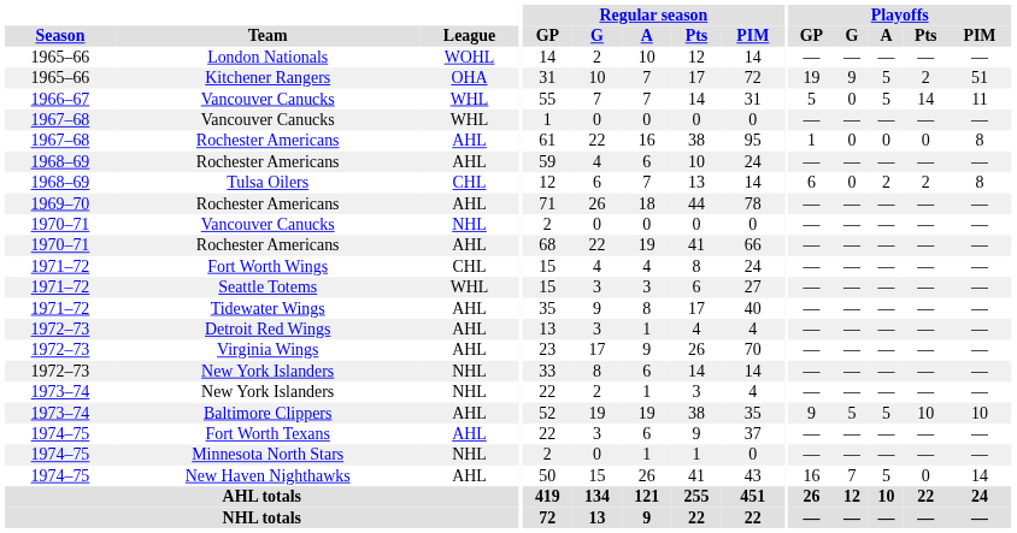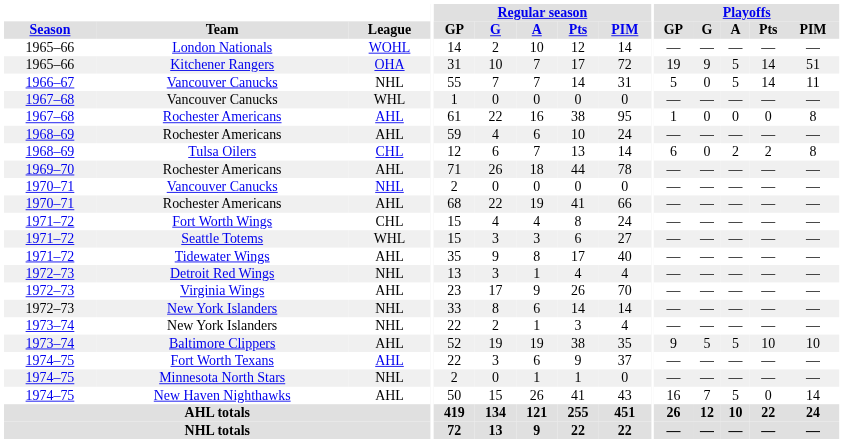 <table border="0" cellpadding="1" cellspacing="0" style="text-align:center; width:60em">
 <tr bgcolor="#e0e0e0">
 <th colspan="3" bgcolor="#ffffff"></th>
 <th rowspan="100" bgcolor="#ffffff"></th>
 <th colspan="5"><a href='#'>Regular season</a></th>
 <th rowspan="100" bgcolor="#ffffff"></th>
 <th colspan="5"><a href='#'>Playoffs</a></th>
 </tr>
 <tr bgcolor="#e0e0e0">
 <th><a href='#'>Season</a></th>
 <th>Team</th>
 <th>League</th>
 <th>GP</th>
 <th><a href='#'>G</a></th>
 <th><a href='#'>A</a></th>
 <th><a href='#'>Pts</a></th>
 <th><a href='#'>PIM</a></th>
 <th>GP</th>
 <th>G</th>
 <th>A</th>
 <th>Pts</th>
 <th>PIM</th>
 </tr>
 <tr>
 <td>1965–66</td>
 <td><a href='#'>London Nationals</a></td>
 <td><a href='#'>WOHL</a></td>
 <td>14</td>
 <td>2</td>
 <td>10</td>
 <td>12</td>
 <td>14</td>
 <td>—</td>
 <td>—</td>
 <td>—</td>
 <td>—</td>
 <td>—</td>
 </tr>
 <tr bgcolor="#f0f0f0">
 <td>1965–66</td>
 <td><a href='#'>Kitchener Rangers</a></td>
 <td><a href='#'>OHA</a></td>
 <td>31</td>
 <td>10</td>
 <td>7</td>
 <td>17</td>
 <td>72</td>
 <td>19</td>
 <td>9</td>
 <td>5</td>
-<td>2</td>
+<td>14</td>
 <td>51</td>
 </tr>
 <tr>
 <td><a href='#'>1966–67</a></td>
 <td><a href='#'>Vancouver Canucks</a></td>
-<td><a href='#'>WHL</a></td>
+<td>NHL</td>
 <td>55</td>
 <td>7</td>
 <td>7</td>
 <td>14</td>
 <td>31</td>
 <td>5</td>
 <td>0</td>
 <td>5</td>
 <td>14</td>
 <td>11</td>
 </tr>
 <tr bgcolor="#f0f0f0">
 <td><a href='#'>1967–68</a></td>
 <td>Vancouver Canucks</td>
 <td>WHL</td>
 <td>1</td>
 <td>0</td>
 <td>0</td>
 <td>0</td>
 <td>0</td>
 <td>—</td>
 <td>—</td>
 <td>—</td>
 <td>—</td>
 <td>—</td>
 </tr>
 <tr>
 <td><a href='#'>1967–68</a></td>
 <td><a href='#'>Rochester Americans</a></td>
 <td><a href='#'>AHL</a></td>
 <td>61</td>
 <td>22</td>
 <td>16</td>
 <td>38</td>
 <td>95</td>
 <td>1</td>
 <td>0</td>
 <td>0</td>
 <td>0</td>
 <td>8</td>
 </tr>
 <tr bgcolor="#f0f0f0">
 <td><a href='#'>1968–69</a></td>
 <td>Rochester Americans</td>
 <td>AHL</td>
 <td>59</td>
 <td>4</td>
 <td>6</td>
 <td>10</td>
 <td>24</td>
 <td>—</td>
 <td>—</td>
 <td>—</td>
 <td>—</td>
 <td>—</td>
 </tr>
 <tr>
 <td><a href='#'>1968–69</a></td>
 <td><a href='#'>Tulsa Oilers</a></td>
 <td><a href='#'>CHL</a></td>
 <td>12</td>
 <td>6</td>
 <td>7</td>
 <td>13</td>
 <td>14</td>
 <td>6</td>
 <td>0</td>
 <td>2</td>
 <td>2</td>
 <td>8</td>
 </tr>
 <tr bgcolor="#f0f0f0">
 <td><a href='#'>1969–70</a></td>
 <td>Rochester Americans</td>
 <td>AHL</td>
 <td>71</td>
 <td>26</td>
 <td>18</td>
 <td>44</td>
 <td>78</td>
 <td>—</td>
 <td>—</td>
 <td>—</td>
 <td>—</td>
 <td>—</td>
 </tr>
 <tr>
 <td><a href='#'>1970–71</a></td>
 <td><a href='#'>Vancouver Canucks</a></td>
 <td><a href='#'>NHL</a></td>
 <td>2</td>
 <td>0</td>
 <td>0</td>
 <td>0</td>
 <td>0</td>
 <td>—</td>
 <td>—</td>
 <td>—</td>
 <td>—</td>
 <td>—</td>
 </tr>
 <tr bgcolor="#f0f0f0">
 <td><a href='#'>1970–71</a></td>
 <td>Rochester Americans</td>
 <td>AHL</td>
 <td>68</td>
 <td>22</td>
 <td>19</td>
 <td>41</td>
 <td>66</td>
 <td>—</td>
 <td>—</td>
 <td>—</td>
 <td>—</td>
 <td>—</td>
 </tr>
 <tr>
 <td><a href='#'>1971–72</a></td>
 <td><a href='#'>Fort Worth Wings</a></td>
 <td>CHL</td>
 <td>15</td>
 <td>4</td>
 <td>4</td>
 <td>8</td>
 <td>24</td>
 <td>—</td>
 <td>—</td>
 <td>—</td>
 <td>—</td>
 <td>—</td>
 </tr>
 <tr bgcolor="#f0f0f0">
 <td><a href='#'>1971–72</a></td>
 <td><a href='#'>Seattle Totems</a></td>
 <td>WHL</td>
 <td>15</td>
 <td>3</td>
 <td>3</td>
 <td>6</td>
 <td>27</td>
 <td>—</td>
 <td>—</td>
 <td>—</td>
 <td>—</td>
 <td>—</td>
 </tr>
 <tr>
 <td><a href='#'>1971–72</a></td>
 <td><a href='#'>Tidewater Wings</a></td>
 <td>AHL</td>
 <td>35</td>
 <td>9</td>
 <td>8</td>
 <td>17</td>
 <td>40</td>
 <td>—</td>
 <td>—</td>
 <td>—</td>
 <td>—</td>
 <td>—</td>
 </tr>
 <tr bgcolor="#f0f0f0">
 <td><a href='#'>1972–73</a></td>
 <td><a href='#'>Detroit Red Wings</a></td>
-<td>AHL</td>
+<td>NHL</td>
 <td>13</td>
 <td>3</td>
 <td>1</td>
 <td>4</td>
 <td>4</td>
 <td>—</td>
 <td>—</td>
 <td>—</td>
 <td>—</td>
 <td>—</td>
 </tr>
 <tr>
 <td><a href='#'>1972–73</a></td>
 <td><a href='#'>Virginia Wings</a></td>
 <td>AHL</td>
 <td>23</td>
 <td>17</td>
 <td>9</td>
 <td>26</td>
 <td>70</td>
 <td>—</td>
 <td>—</td>
 <td>—</td>
 <td>—</td>
 <td>—</td>
 </tr>
 <tr bgcolor="#f0f0f0">
 <td>1972–73</td>
 <td><a href='#'>New York Islanders</a></td>
 <td>NHL</td>
 <td>33</td>
 <td>8</td>
 <td>6</td>
 <td>14</td>
 <td>14</td>
 <td>—</td>
 <td>—</td>
 <td>—</td>
 <td>—</td>
 <td>—</td>
 </tr>
 <tr>
 <td><a href='#'>1973–74</a></td>
 <td>New York Islanders</td>
 <td>NHL</td>
 <td>22</td>
 <td>2</td>
 <td>1</td>
 <td>3</td>
 <td>4</td>
 <td>—</td>
 <td>—</td>
 <td>—</td>
 <td>—</td>
 <td>—</td>
 </tr>
 <tr bgcolor="#f0f0f0">
 <td><a href='#'>1973–74</a></td>
 <td><a href='#'>Baltimore Clippers</a></td>
 <td>AHL</td>
 <td>52</td>
 <td>19</td>
 <td>19</td>
 <td>38</td>
 <td>35</td>
 <td>9</td>
 <td>5</td>
 <td>5</td>
 <td>10</td>
 <td>10</td>
 </tr>
 <tr>
 <td><a href='#'>1974–75</a></td>
 <td><a href='#'>Fort Worth Texans</a></td>
 <td><a href='#'>AHL</a></td>
 <td>22</td>
 <td>3</td>
 <td>6</td>
 <td>9</td>
 <td>37</td>
 <td>—</td>
 <td>—</td>
 <td>—</td>
 <td>—</td>
 <td>—</td>
 </tr>
 <tr bgcolor="#f0f0f0">
 <td><a href='#'>1974–75</a></td>
 <td><a href='#'>Minnesota North Stars</a></td>
 <td>NHL</td>
 <td>2</td>
 <td>0</td>
 <td>1</td>
 <td>1</td>
 <td>0</td>
 <td>—</td>
 <td>—</td>
 <td>—</td>
 <td>—</td>
 <td>—</td>
 </tr>
 <tr>
 <td><a href='#'>1974–75</a></td>
 <td><a href='#'>New Haven Nighthawks</a></td>
 <td>AHL</td>
 <td>50</td>
 <td>15</td>
 <td>26</td>
 <td>41</td>
 <td>43</td>
 <td>16</td>
 <td>7</td>
 <td>5</td>
 <td>0</td>
 <td>14</td>
 </tr>
 <tr bgcolor="#e0e0e0">
 <th colspan="3">AHL totals</th>
 <th>419</th>
 <th>134</th>
 <th>121</th>
 <th>255</th>
 <th>451</th>
 <th>26</th>
 <th>12</th>
 <th>10</th>
 <th>22</th>
 <th>24</th>
 </tr>
 <tr bgcolor="#e0e0e0">
 <th colspan="3">NHL totals</th>
 <th>72</th>
 <th>13</th>
 <th>9</th>
 <th>22</th>
 <th>22</th>
 <th>—</th>
 <th>—</th>
 <th>—</th>
 <th>—</th>
 <th>—</th>
 </tr>
 </table>
